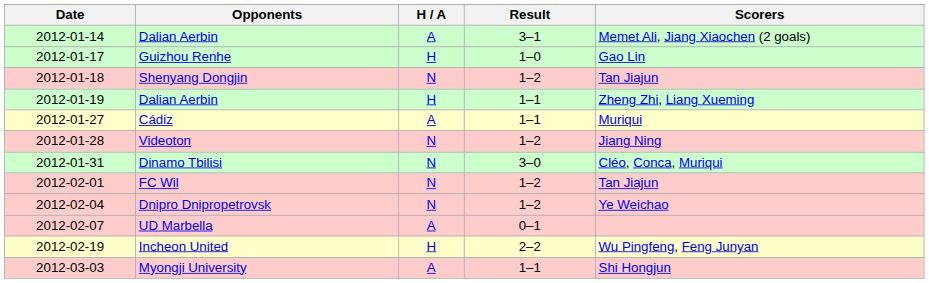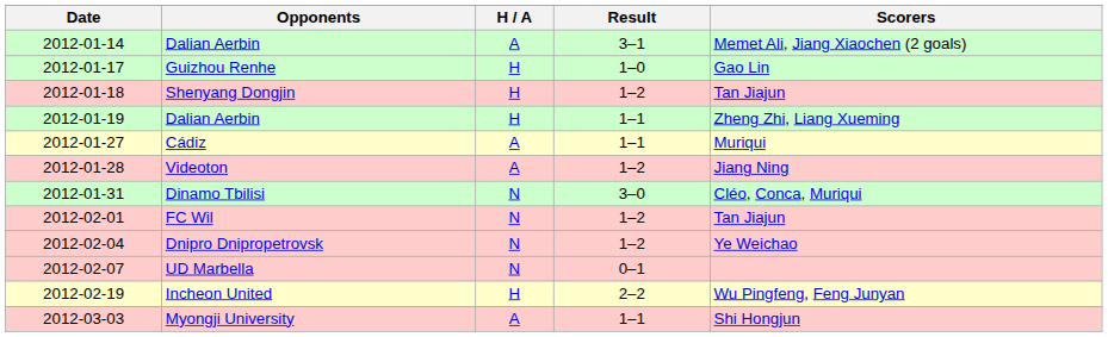 <table class="wikitable" style="width:70%; text-align:center">
 <tr style="background:#f0f6ff;">
 </tr>
 <tr>
 <th width=10%>Date</th>
 <th width=20%>Opponents</th>
 <th width=5%>H / A</th>
 <th width=10%>Result</th>
 <th width=25%>Scorers</th>
 </tr>
 <tr bgcolor="#ccffcc">
 <td>2012-01-14</td>
 <td align=left> <a href='#'>Dalian Aerbin</a></td>
 <td><a href='#'>A</a></td>
 <td>3–1</td>
 <td align=left><a href='#'>Memet Ali</a>, <a href='#'>Jiang Xiaochen</a> (2 goals)</td>
 </tr>
 <tr bgcolor="#ccffcc">
 <td>2012-01-17</td>
 <td align=left> <a href='#'>Guizhou Renhe</a></td>
 <td><a href='#'>H</a></td>
 <td>1–0</td>
 <td align=left><a href='#'>Gao Lin</a></td>
 </tr>
 <tr bgcolor="#ffcccc">
 <td>2012-01-18</td>
 <td align=left> <a href='#'>Shenyang Dongjin</a></td>
-<td><a href='#'>N</a></td>
+<td><a href='#'>H</a></td>
 <td>1–2</td>
 <td align=left><a href='#'>Tan Jiajun</a></td>
 </tr>
 <tr bgcolor="#ccffcc">
 <td>2012-01-19</td>
 <td align=left> <a href='#'>Dalian Aerbin</a></td>
 <td><a href='#'>H</a></td>
 <td>1–1</td>
 <td align=left><a href='#'>Zheng Zhi</a>, <a href='#'>Liang Xueming</a></td>
 </tr>
 <tr bgcolor="#ffffcc">
 <td>2012-01-27</td>
 <td align=left> <a href='#'>Cádiz</a></td>
 <td><a href='#'>A</a></td>
 <td>1–1</td>
 <td align=left><a href='#'>Muriqui</a></td>
 </tr>
 <tr bgcolor="#ffcccc">
 <td>2012-01-28</td>
 <td align=left> <a href='#'>Videoton</a></td>
-<td><a href='#'>N</a></td>
+<td><a href='#'>A</a></td>
 <td>1–2</td>
 <td align=left><a href='#'>Jiang Ning</a></td>
 </tr>
 <tr bgcolor="#ccffcc">
 <td>2012-01-31</td>
 <td align=left> <a href='#'>Dinamo Tbilisi</a></td>
 <td><a href='#'>N</a></td>
 <td>3–0</td>
 <td align=left><a href='#'>Cléo</a>, <a href='#'>Conca</a>, <a href='#'>Muriqui</a></td>
 </tr>
 <tr bgcolor="#ffcccc">
 <td>2012-02-01</td>
 <td align=left> <a href='#'>FC Wil</a></td>
 <td><a href='#'>N</a></td>
 <td>1–2</td>
 <td align=left><a href='#'>Tan Jiajun</a></td>
 </tr>
 <tr bgcolor="#ffcccc">
 <td>2012-02-04</td>
 <td align=left> <a href='#'>Dnipro Dnipropetrovsk</a></td>
 <td><a href='#'>N</a></td>
 <td>1–2</td>
 <td align=left><a href='#'>Ye Weichao</a></td>
 </tr>
 <tr bgcolor="#ffcccc">
 <td>2012-02-07</td>
 <td align=left> <a href='#'>UD Marbella</a></td>
-<td><a href='#'>A</a></td>
+<td><a href='#'>N</a></td>
 <td>0–1</td>
 <td align=left></td>
 </tr>
 <tr bgcolor="#ffffcc">
 <td>2012-02-19</td>
 <td align=left> <a href='#'>Incheon United</a></td>
 <td><a href='#'>H</a></td>
 <td>2–2</td>
 <td align=left><a href='#'>Wu Pingfeng</a>, <a href='#'>Feng Junyan</a></td>
 </tr>
 <tr bgcolor="#ffcccc">
 <td>2012-03-03</td>
 <td align=left> <a href='#'>Myongji University</a></td>
 <td><a href='#'>A</a></td>
 <td>1–1</td>
 <td align=left><a href='#'>Shi Hongjun</a></td>
 </tr>
 </table>
